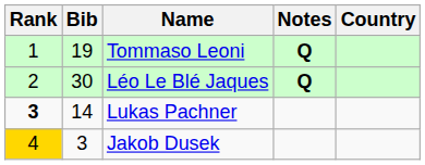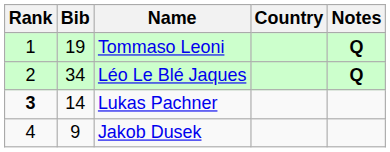 <table class="wikitable" style="text-align:center;">
 <tr>
 <th>Rank</th>
 <th>Bib</th>
 <th>Name</th>
+<th>Country</th>
 <th>Notes</th>
-<th>Country</th>
 </tr>
 <tr bgcolor=ccffcc>
 <td>1</td>
 <td>19</td>
 <td align=left><a href='#'>Tommaso Leoni</a></td>
+<td align=left></td>
 <td><strong>Q</strong></td>
-<td align=left></td>
 </tr>
 <tr bgcolor=ccffcc>
 <td>2</td>
-<td>30</td>
+<td>34</td>
 <td align=left><a href='#'>Léo Le Blé Jaques</a></td>
+<td align=left></td>
 <td><strong>Q</strong></td>
-<td align=left></td>
 </tr>
 <tr>
 <td><strong>3</strong></td>
 <td>14</td>
 <td align=left><a href='#'>Lukas Pachner</a></td>
+<td align=left></td>
 <td></td>
-<td align=left></td>
 </tr>
 <tr>
-<td style="background: gold;">4</td>
-<td>3</td>
+<td>4</td>
+<td>9</td>
 <td align=left><a href='#'>Jakob Dusek</a></td>
+<td align=left></td>
 <td></td>
-<td align=left></td>
 </tr>
 </table>
